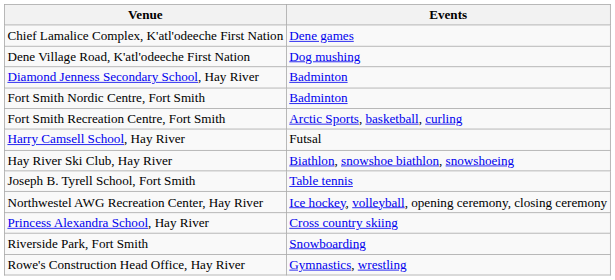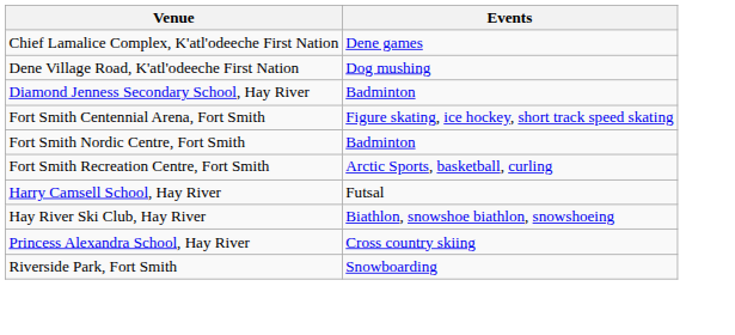 <table class="sortable wikitable">
 <tr>
 <th>Venue</th>
 <th>Events</th>
 </tr>
 <tr>
 <td>Chief Lamalice Complex, K'atl'odeeche First Nation</td>
 <td><a href='#'>Dene games</a></td>
 </tr>
 <tr>
 <td>Dene Village Road, K'atl'odeeche First Nation</td>
 <td><a href='#'>Dog mushing</a></td>
 </tr>
 <tr>
 <td><a href='#'>Diamond Jenness Secondary School</a>, Hay River</td>
 <td><a href='#'>Badminton</a></td>
 </tr>
 <tr>
+<td>Fort Smith Centennial Arena, Fort Smith</td>
+<td><a href='#'>Figure skating</a>, <a href='#'>ice hockey</a>, <a href='#'>short track speed skating</a></td>
+</tr>
+<tr>
 <td>Fort Smith Nordic Centre, Fort Smith</td>
 <td><a href='#'>Badminton</a></td>
 </tr>
 <tr>
 <td>Fort Smith Recreation Centre, Fort Smith</td>
 <td><a href='#'>Arctic Sports</a>, <a href='#'>basketball</a>, <a href='#'>curling</a></td>
 </tr>
 <tr>
 <td><a href='#'>Harry Camsell School</a>, Hay River</td>
 <td>Futsal</td>
 </tr>
 <tr>
 <td>Hay River Ski Club, Hay River</td>
 <td><a href='#'>Biathlon</a>, <a href='#'>snowshoe biathlon</a>, <a href='#'>snowshoeing</a></td>
 </tr>
 <tr>
-<td>Joseph B. Tyrell School, Fort Smith</td>
-<td><a href='#'>Table tennis</a></td>
-</tr>
-<tr>
-<td>Northwestel AWG Recreation Center, Hay River</td>
-<td><a href='#'>Ice hockey</a>, <a href='#'>volleyball</a>, opening ceremony, closing ceremony</td>
-</tr>
-<tr>
 <td><a href='#'>Princess Alexandra School</a>, Hay River</td>
 <td><a href='#'>Cross country skiing</a></td>
 </tr>
 <tr>
 <td>Riverside Park, Fort Smith</td>
 <td><a href='#'>Snowboarding</a></td>
 </tr>
-<tr>
-<td>Rowe's Construction Head Office, Hay River</td>
-<td><a href='#'>Gymnastics</a>, <a href='#'>wrestling</a></td>
-</tr>
 </table>
